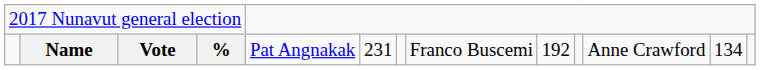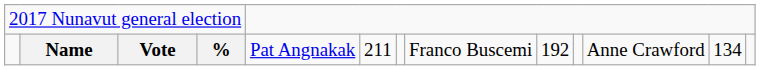 <table class="wikitable">
 <tr>
 <td colspan=4 align=center><a href='#'>2017 Nunavut general election</a></td>
 </tr>
 <tr>
 <td></td>
 <th><strong>Name </strong></th>
 <th><strong>Vote</strong></th>
 <th><strong>%</strong><br></th>
 <td><a href='#'>Pat Angnakak</a></td>
-<td>231</td>
+<td>211</td>
 <td><br></td>
 <td>Franco Buscemi</td>
 <td>192</td>
 <td><br></td>
 <td>Anne Crawford</td>
 <td>134</td>
 <td></td>
 </tr>
 </table>
